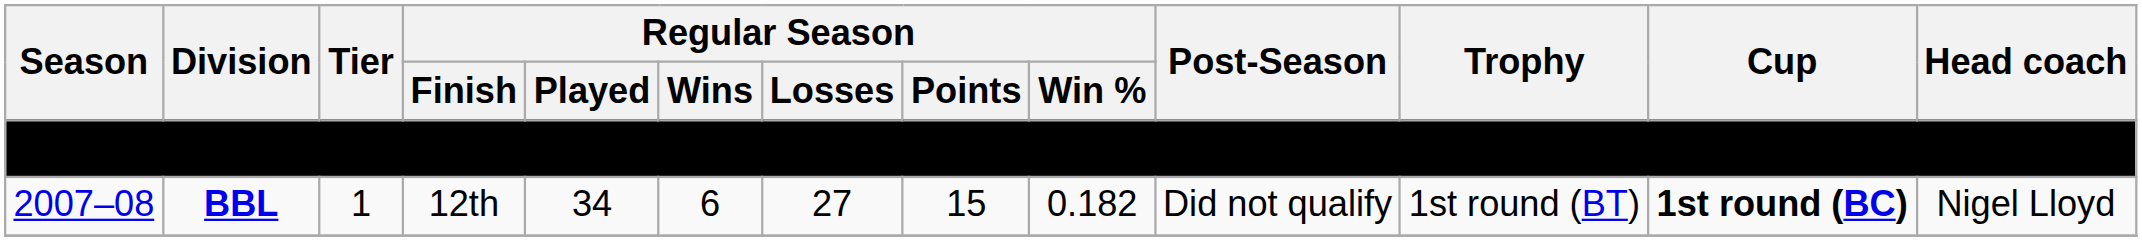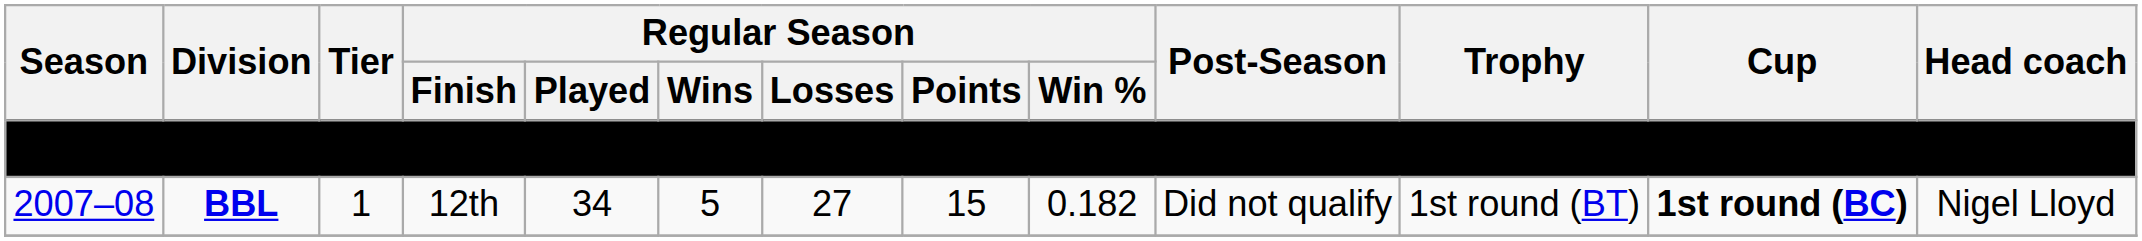 <table class="wikitable" style="font-size:100%;">
 <tr bgcolor="#efefef">
 <th rowspan="2">Season</th>
 <th rowspan="2">Division</th>
 <th rowspan="2">Tier</th>
 <th colspan="6">Regular Season</th>
 <th rowspan="2">Post-Season</th>
 <th rowspan="2">Trophy</th>
 <th rowspan="2">Cup</th>
 <th rowspan="2">Head coach</th>
 </tr>
 <tr>
 <th>Finish</th>
 <th>Played</th>
 <th>Wins</th>
 <th>Losses</th>
 <th>Points</th>
 <th>Win %</th>
 </tr>
 <tr>
 <td colspan="13" align=center bgcolor="black"><span><strong>Birmingham Panthers</strong></span></td>
 </tr>
 <tr>
 <td style="text-align:center;"><a href='#'>2007–08</a></td>
 <td style="text-align:center;"><strong><a href='#'>BBL</a></strong></td>
 <td style="text-align:center;">1</td>
 <td style="text-align:center;">12th</td>
 <td style="text-align:center;">34</td>
-<td style="text-align:center;">6</td>
+<td style="text-align:center;">5</td>
 <td style="text-align:center;">27</td>
 <td style="text-align:center;">15</td>
 <td style="text-align:center;">0.182</td>
 <td style="text-align:center;">Did not qualify</td>
 <td style="text-align:center;">1st round (<a href='#'>BT</a>)</td>
 <td style="text-align:center;"><strong>1st round (<a href='#'>BC</a>)</strong></td>
 <td style="text-align:center;">Nigel Lloyd</td>
 </tr>
 <tr>
 </tr>
 </table>
